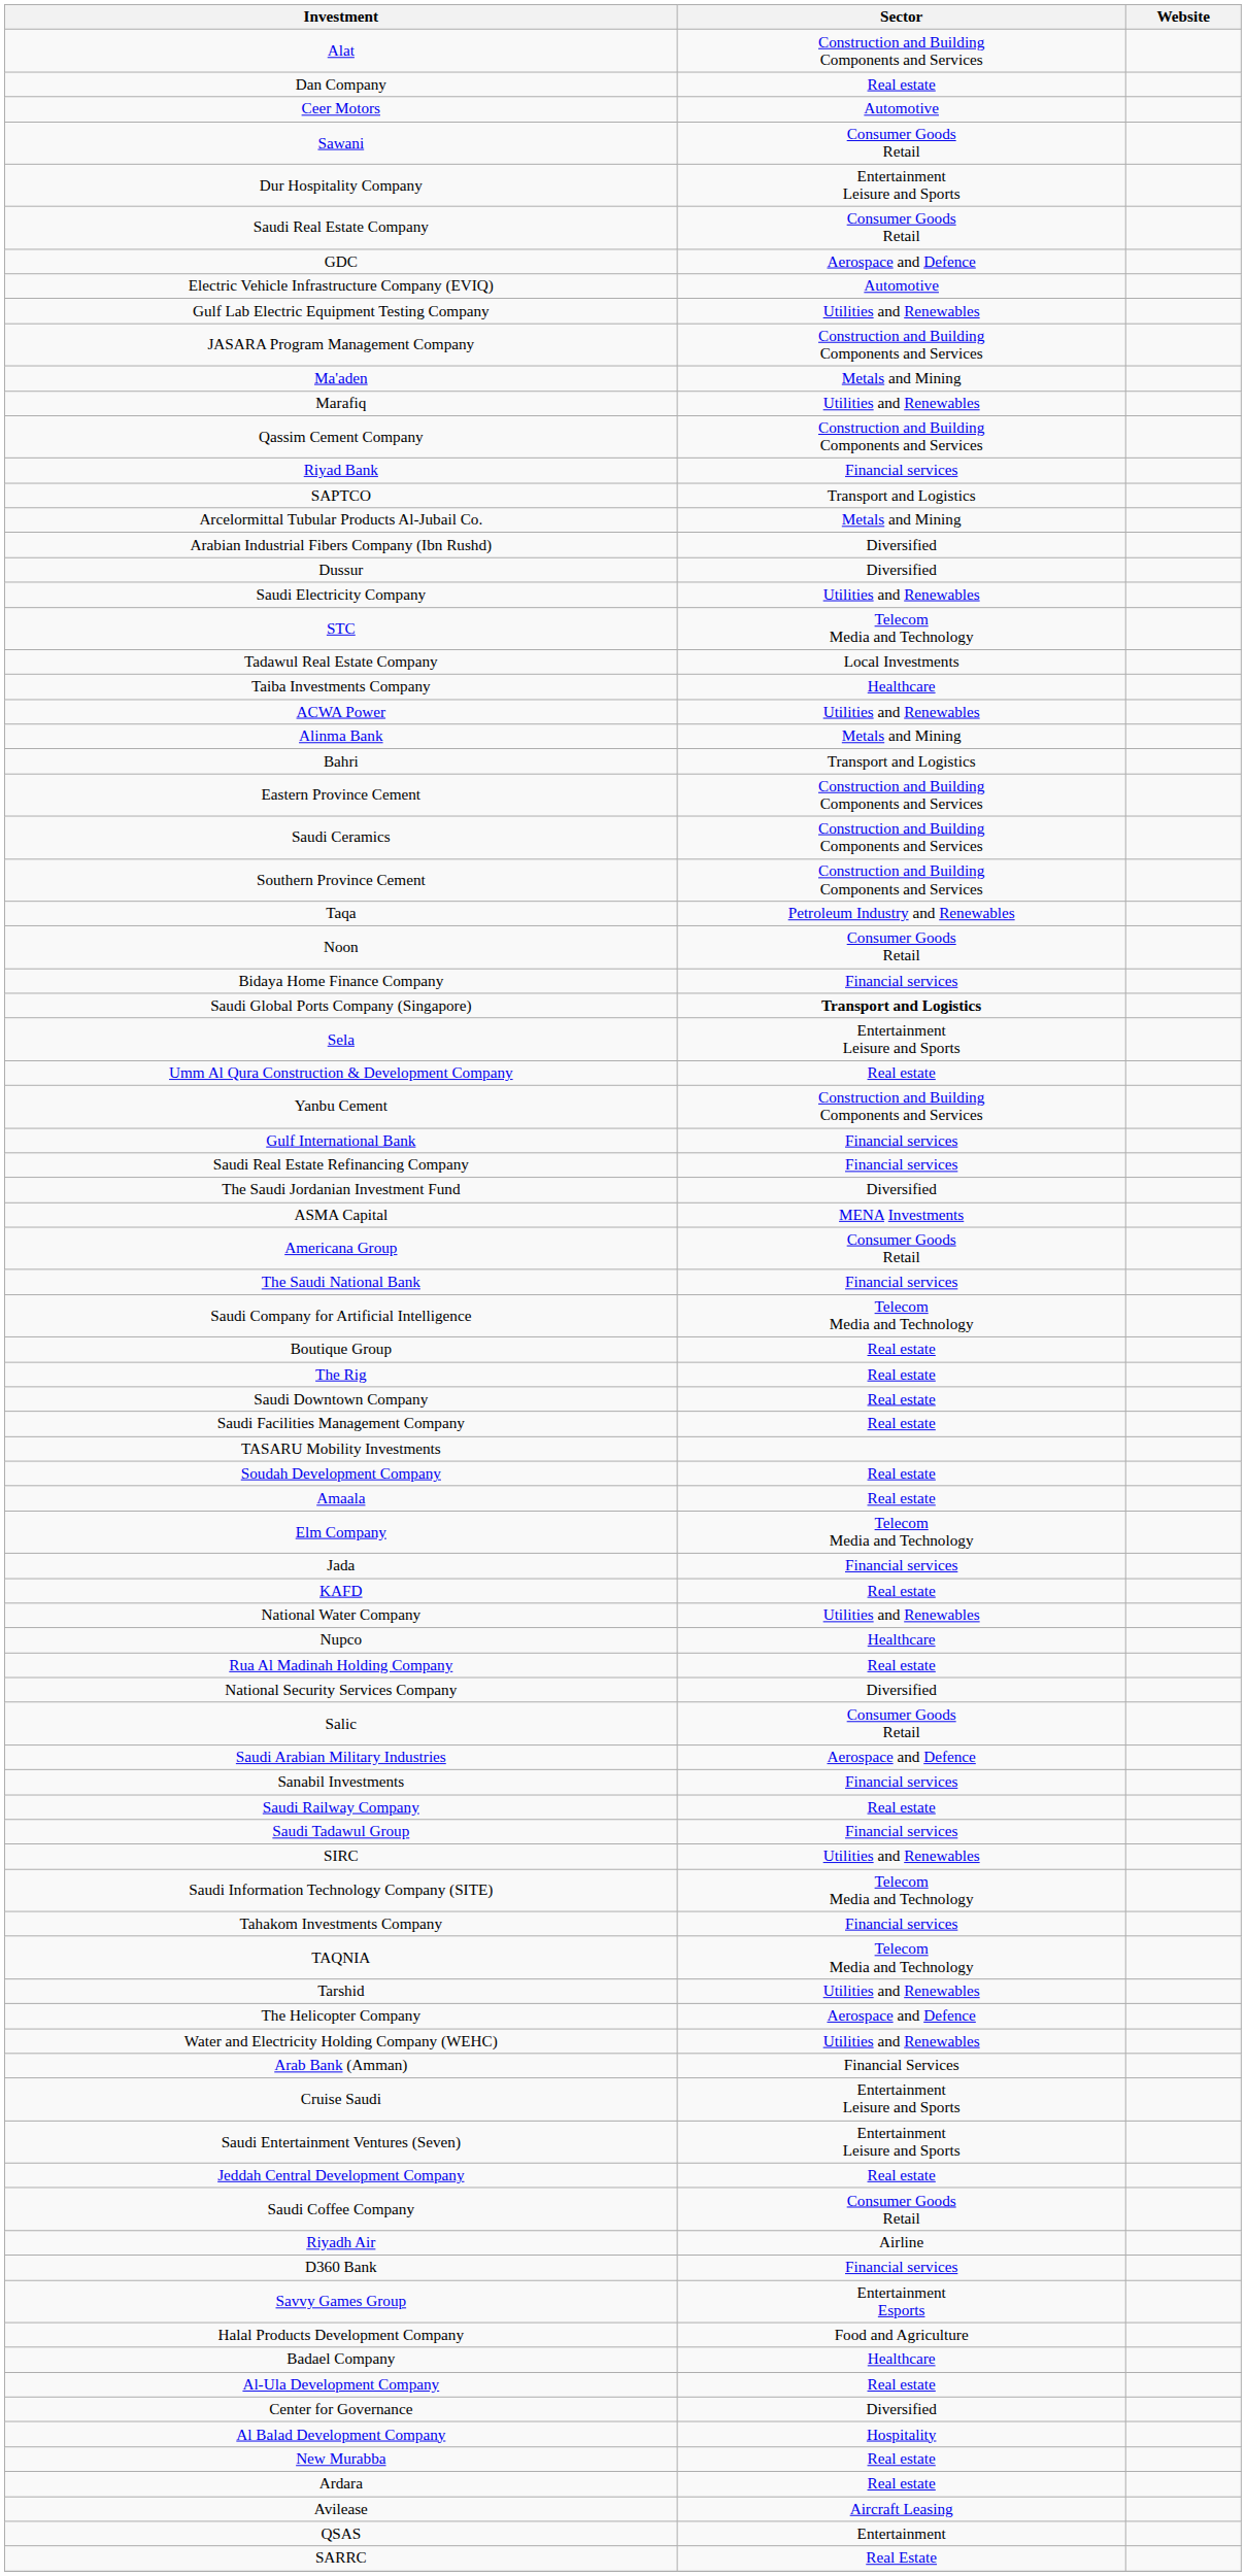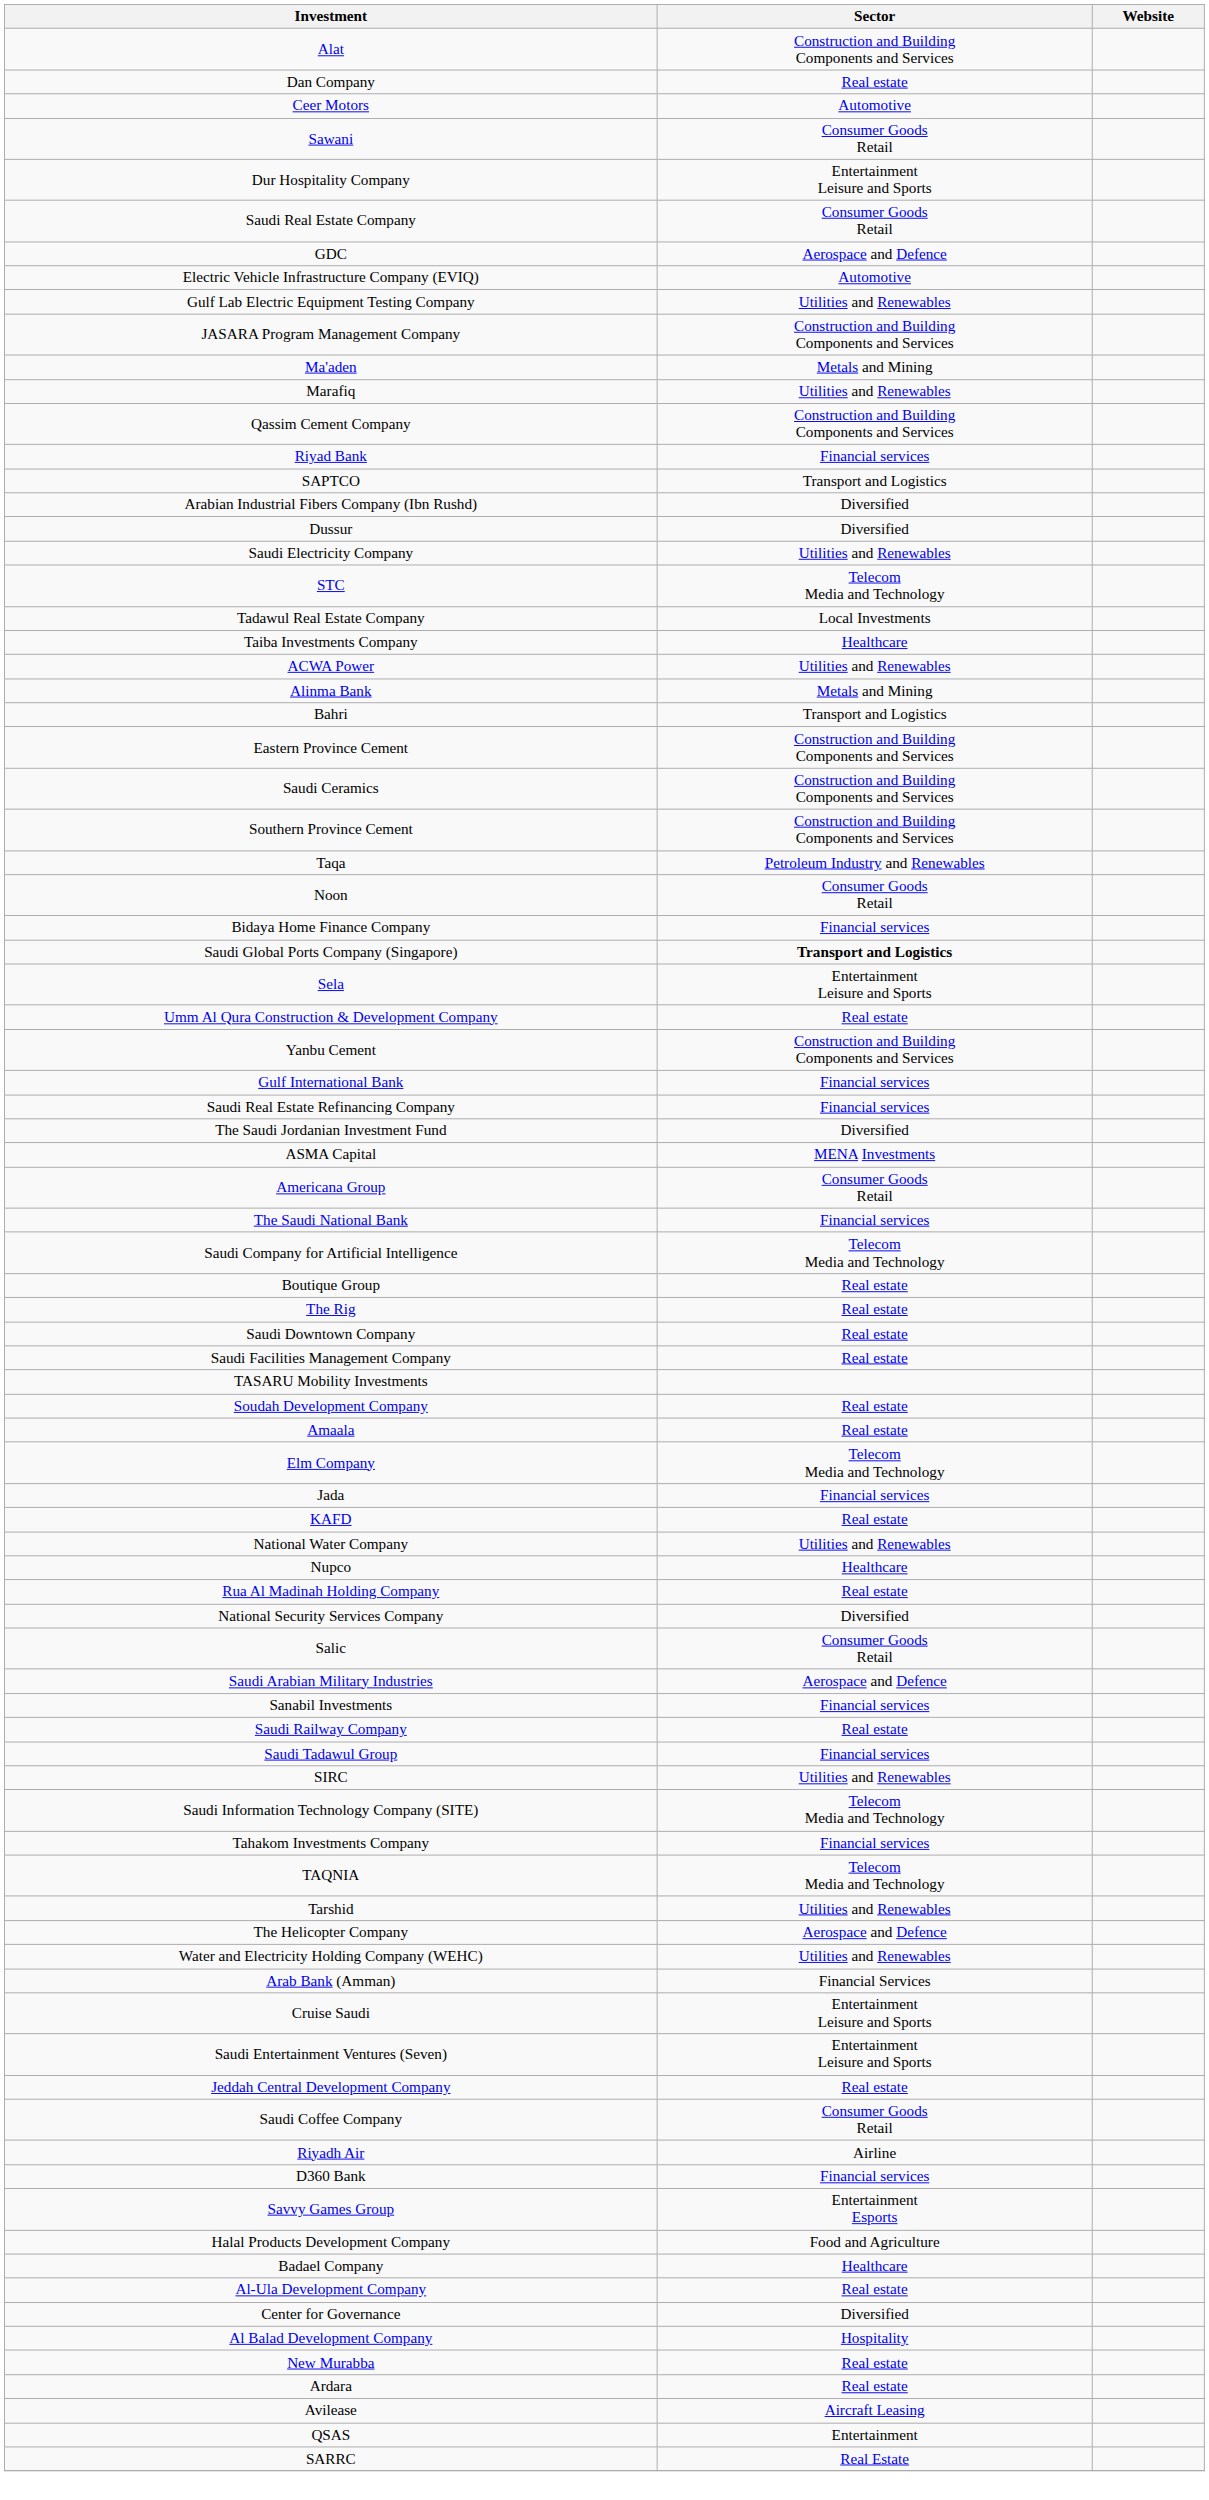 <table class="wikitable sortable" style="text-align:center; width:100%;">
 <tr>
 <th>Investment</th>
 <th>Sector</th>
 <th class="unsortable">Website</th>
 </tr>
 <tr>
 <td><a href='#'>Alat</a></td>
 <td><a href='#'>Construction and Building</a><br>Components and Services</td>
 <td></td>
 </tr>
 <tr>
 <td>Dan Company</td>
 <td><a href='#'>Real estate</a></td>
 <td></td>
 </tr>
 <tr>
 <td><a href='#'>Ceer Motors</a></td>
 <td><a href='#'>Automotive</a></td>
 <td></td>
 </tr>
 <tr>
 <td><a href='#'>Sawani</a></td>
 <td><a href='#'>Consumer Goods</a><br>Retail</td>
 <td></td>
 </tr>
 <tr>
 <td>Dur Hospitality Company</td>
 <td>Entertainment<br>Leisure and Sports</td>
 <td></td>
 </tr>
 <tr>
 <td>Saudi Real Estate Company</td>
 <td><a href='#'>Consumer Goods</a><br>Retail</td>
 <td></td>
 </tr>
 <tr>
 <td>GDC</td>
 <td><a href='#'>Aerospace</a> and <a href='#'>Defence</a></td>
 <td></td>
 </tr>
 <tr>
 <td>Electric Vehicle Infrastructure Company (EVIQ)</td>
 <td><a href='#'>Automotive</a></td>
 <td></td>
 </tr>
 <tr>
 <td>Gulf Lab Electric Equipment Testing Company</td>
 <td><a href='#'>Utilities</a> and <a href='#'>Renewables</a></td>
 <td></td>
 </tr>
 <tr>
 <td>JASARA Program Management Company</td>
 <td><a href='#'>Construction and Building</a><br>Components and Services</td>
 <td></td>
 </tr>
 <tr>
 <td><a href='#'>Ma'aden</a></td>
 <td><a href='#'>Metals</a> and Mining</td>
 <td></td>
 </tr>
 <tr>
 <td>Marafiq</td>
 <td><a href='#'>Utilities</a> and <a href='#'>Renewables</a></td>
 <td></td>
 </tr>
 <tr>
 <td>Qassim Cement Company</td>
 <td><a href='#'>Construction and Building</a><br>Components and Services</td>
 <td></td>
 </tr>
 <tr>
 <td><a href='#'>Riyad Bank</a></td>
 <td><a href='#'>Financial services</a></td>
 <td></td>
 </tr>
 <tr>
 <td>SAPTCO</td>
 <td>Transport and Logistics</td>
-<td></td>
-</tr>
-<tr>
-<td>Arcelormittal Tubular Products Al-Jubail Co.</td>
-<td><a href='#'>Metals</a> and Mining</td>
 <td></td>
 </tr>
 <tr>
 <td>Arabian Industrial Fibers Company (Ibn Rushd)</td>
 <td>Diversified</td>
 <td></td>
 </tr>
 <tr>
 <td>Dussur</td>
 <td>Diversified</td>
 <td></td>
 </tr>
 <tr>
 <td>Saudi Electricity Company</td>
 <td><a href='#'>Utilities</a> and <a href='#'>Renewables</a></td>
 <td></td>
 </tr>
 <tr>
 <td><a href='#'>STC</a></td>
 <td><a href='#'>Telecom</a><br>Media and Technology</td>
 <td></td>
 </tr>
 <tr>
 <td>Tadawul Real Estate Company</td>
 <td>Local Investments</td>
 <td></td>
 </tr>
 <tr>
 <td>Taiba Investments Company</td>
 <td><a href='#'>Healthcare</a></td>
 <td></td>
 </tr>
 <tr>
 <td><a href='#'>ACWA Power</a></td>
 <td><a href='#'>Utilities</a> and <a href='#'>Renewables</a></td>
 <td></td>
 </tr>
 <tr>
 <td><a href='#'>Alinma Bank</a></td>
 <td><a href='#'>Metals</a> and Mining</td>
 <td></td>
 </tr>
 <tr>
 <td>Bahri</td>
 <td>Transport and Logistics</td>
 <td></td>
 </tr>
 <tr>
 <td>Eastern Province Cement</td>
 <td><a href='#'>Construction and Building</a><br>Components and Services</td>
 <td></td>
 </tr>
 <tr>
 <td>Saudi Ceramics</td>
 <td><a href='#'>Construction and Building</a><br>Components and Services</td>
 <td></td>
 </tr>
 <tr>
 <td>Southern Province Cement</td>
 <td><a href='#'>Construction and Building</a><br>Components and Services</td>
 <td></td>
 </tr>
 <tr>
 <td>Taqa</td>
 <td><a href='#'>Petroleum Industry</a> and <a href='#'>Renewables</a></td>
 <td></td>
 </tr>
 <tr>
 <td>Noon</td>
 <td><a href='#'>Consumer Goods</a><br>Retail</td>
 <td></td>
 </tr>
 <tr>
 <td>Bidaya Home Finance Company</td>
 <td><a href='#'>Financial services</a></td>
 <td></td>
 </tr>
 <tr>
 <td>Saudi Global Ports Company (Singapore)</td>
 <td><strong>Transport and Logistics</strong></td>
 <td></td>
 </tr>
 <tr>
 <td><a href='#'>Sela</a></td>
 <td>Entertainment<br>Leisure and Sports</td>
 <td></td>
 </tr>
 <tr>
 <td><a href='#'>Umm Al Qura Construction & Development Company</a></td>
 <td><a href='#'>Real estate</a></td>
 <td></td>
 </tr>
 <tr>
 <td>Yanbu Cement</td>
 <td><a href='#'>Construction and Building</a><br>Components and Services</td>
 <td></td>
 </tr>
 <tr>
 <td><a href='#'>Gulf International Bank</a></td>
 <td><a href='#'>Financial services</a></td>
 <td></td>
 </tr>
 <tr>
 <td>Saudi Real Estate Refinancing Company</td>
 <td><a href='#'>Financial services</a></td>
 <td></td>
 </tr>
 <tr>
 <td>The Saudi Jordanian Investment Fund</td>
 <td>Diversified</td>
 <td></td>
 </tr>
 <tr>
 <td>ASMA Capital</td>
 <td><a href='#'>MENA</a> <a href='#'>Investments</a></td>
 <td></td>
 </tr>
 <tr>
 <td><a href='#'>Americana Group</a></td>
 <td><a href='#'>Consumer Goods</a><br>Retail</td>
 <td></td>
 </tr>
 <tr>
 <td><a href='#'>The Saudi National Bank</a></td>
 <td><a href='#'>Financial services</a></td>
 <td></td>
 </tr>
 <tr>
 <td>Saudi Company for Artificial Intelligence</td>
 <td><a href='#'>Telecom</a><br>Media and Technology</td>
 <td></td>
 </tr>
 <tr>
 <td>Boutique Group</td>
 <td><a href='#'>Real estate</a></td>
 <td></td>
 </tr>
 <tr>
 <td><a href='#'>The Rig</a></td>
 <td><a href='#'>Real estate</a></td>
 <td></td>
 </tr>
 <tr>
 <td>Saudi Downtown Company</td>
 <td><a href='#'>Real estate</a></td>
 <td></td>
 </tr>
 <tr>
 <td>Saudi Facilities Management Company</td>
 <td><a href='#'>Real estate</a></td>
 <td></td>
 </tr>
 <tr>
 <td>TASARU Mobility Investments</td>
 <td></td>
 <td></td>
 </tr>
 <tr>
 <td><a href='#'>Soudah Development Company</a></td>
 <td><a href='#'>Real estate</a></td>
 <td></td>
 </tr>
 <tr>
 <td><a href='#'>Amaala</a></td>
 <td><a href='#'>Real estate</a></td>
 <td></td>
 </tr>
 <tr>
 <td><a href='#'>Elm Company</a></td>
 <td><a href='#'>Telecom</a><br>Media and Technology</td>
 <td></td>
 </tr>
 <tr>
 <td>Jada</td>
 <td><a href='#'>Financial services</a></td>
 <td></td>
 </tr>
 <tr>
 <td><a href='#'>KAFD</a></td>
 <td><a href='#'>Real estate</a></td>
 <td></td>
 </tr>
 <tr>
 <td>National Water Company</td>
 <td><a href='#'>Utilities</a> and <a href='#'>Renewables</a></td>
 <td></td>
 </tr>
 <tr>
 <td>Nupco</td>
 <td><a href='#'>Healthcare</a></td>
 <td></td>
 </tr>
 <tr>
 <td><a href='#'>Rua Al Madinah Holding Company</a></td>
 <td><a href='#'>Real estate</a></td>
 <td></td>
 </tr>
 <tr>
 <td>National Security Services Company</td>
 <td>Diversified</td>
 <td></td>
 </tr>
 <tr>
 <td>Salic</td>
 <td><a href='#'>Consumer Goods</a><br>Retail</td>
 <td></td>
 </tr>
 <tr>
 <td><a href='#'>Saudi Arabian Military Industries</a></td>
 <td><a href='#'>Aerospace</a> and <a href='#'>Defence</a></td>
 <td></td>
 </tr>
 <tr>
 <td>Sanabil Investments</td>
 <td><a href='#'>Financial services</a></td>
 <td></td>
 </tr>
 <tr>
 <td><a href='#'>Saudi Railway Company</a></td>
 <td><a href='#'>Real estate</a></td>
 <td></td>
 </tr>
 <tr>
 <td><a href='#'>Saudi Tadawul Group</a></td>
 <td><a href='#'>Financial services</a></td>
 <td></td>
 </tr>
 <tr>
 <td>SIRC</td>
 <td><a href='#'>Utilities</a> and <a href='#'>Renewables</a></td>
 <td></td>
 </tr>
 <tr>
 <td>Saudi Information Technology Company (SITE)</td>
 <td><a href='#'>Telecom</a><br>Media and Technology</td>
 <td></td>
 </tr>
 <tr>
 <td>Tahakom Investments Company</td>
 <td><a href='#'>Financial services</a></td>
 <td></td>
 </tr>
 <tr>
 <td>TAQNIA</td>
 <td><a href='#'>Telecom</a><br>Media and Technology</td>
 <td></td>
 </tr>
 <tr>
 <td>Tarshid</td>
 <td><a href='#'>Utilities</a> and <a href='#'>Renewables</a></td>
 <td></td>
 </tr>
 <tr>
 <td>The Helicopter Company</td>
 <td><a href='#'>Aerospace</a> and <a href='#'>Defence</a></td>
 <td></td>
 </tr>
 <tr>
 <td>Water and Electricity Holding Company (WEHC)</td>
 <td><a href='#'>Utilities</a> and <a href='#'>Renewables</a></td>
 <td></td>
 </tr>
 <tr>
 <td><a href='#'>Arab Bank</a> (Amman)</td>
 <td>Financial Services</td>
 <td></td>
 </tr>
 <tr>
 <td>Cruise Saudi</td>
 <td>Entertainment<br>Leisure and Sports</td>
 <td></td>
 </tr>
 <tr>
 <td>Saudi Entertainment Ventures (Seven)</td>
 <td>Entertainment<br>Leisure and Sports</td>
 <td></td>
 </tr>
 <tr>
 <td><a href='#'>Jeddah Central Development Company</a></td>
 <td><a href='#'>Real estate</a></td>
 <td></td>
 </tr>
 <tr>
 <td>Saudi Coffee Company</td>
 <td><a href='#'>Consumer Goods</a><br>Retail</td>
 <td></td>
 </tr>
 <tr>
 <td><a href='#'>Riyadh Air</a></td>
 <td>Airline</td>
 <td></td>
 </tr>
 <tr>
 <td>D360 Bank</td>
 <td><a href='#'>Financial services</a></td>
 <td></td>
 </tr>
 <tr>
 <td><a href='#'>Savvy Games Group</a></td>
 <td>Entertainment<br><a href='#'>Esports</a></td>
 <td></td>
 </tr>
 <tr>
 <td>Halal Products Development Company</td>
 <td>Food and Agriculture</td>
 <td></td>
 </tr>
 <tr>
 <td>Badael Company</td>
 <td><a href='#'>Healthcare</a></td>
 <td></td>
 </tr>
 <tr>
 <td><a href='#'>Al-Ula Development Company</a></td>
 <td><a href='#'>Real estate</a></td>
 <td></td>
 </tr>
 <tr>
 <td>Center for Governance</td>
 <td>Diversified</td>
 <td></td>
 </tr>
 <tr>
 <td><a href='#'>Al Balad Development Company</a></td>
 <td><a href='#'>Hospitality</a></td>
 <td></td>
 </tr>
 <tr>
 <td><a href='#'>New Murabba</a></td>
 <td><a href='#'>Real estate</a></td>
 <td></td>
 </tr>
 <tr>
 <td>Ardara</td>
 <td><a href='#'>Real estate</a></td>
 <td></td>
 </tr>
 <tr>
 <td>Avilease</td>
 <td><a href='#'>Aircraft Leasing</a></td>
 <td></td>
 </tr>
 <tr>
 <td>QSAS</td>
 <td>Entertainment</td>
 <td></td>
 </tr>
 <tr>
 <td>SARRC</td>
 <td><a href='#'>Real Estate</a></td>
 <td></td>
 </tr>
 <tr>
 </tr>
 </table>
